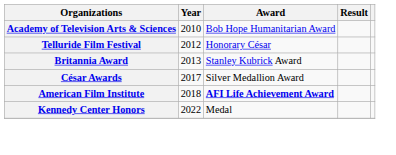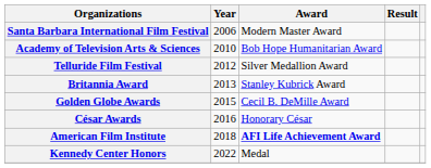 <table class= "wikitable plainrowheaders sortable">
 <tr>
 <th>Organizations</th>
 <th scope="col">Year</th>
 <th scope="col">Award</th>
 <th scope="col">Result</th>
 <th scope="col" class="unsortable"></th>
+</tr>
+<tr>
+<th scope="row" rowspan="1"><a href='#'>Santa Barbara International Film Festival</a></th>
+<td style="text-align:center;">2006</td>
+<td>Modern Master Award</td>
+<td></td>
+<td style="text-align:center;"></td>
 </tr>
 <tr>
 <th scope="row" rowspan="1"><a href='#'>Academy of Television Arts & Sciences</a></th>
 <td style="text-align:center;">2010</td>
 <td><a href='#'>Bob Hope Humanitarian Award</a></td>
 <td></td>
 <td style="text-align:center;"></td>
 </tr>
 <tr>
 <th scope="row" rowspan="1"><a href='#'>Telluride Film Festival</a></th>
 <td style="text-align:center;">2012</td>
-<td><a href='#'>Honorary César</a></td>
+<td>Silver Medallion Award</td>
 <td></td>
 <td></td>
 </tr>
 <tr>
 <th scope="row" rowspan="1"><a href='#'>Britannia Award</a></th>
 <td style="text-align:center;">2013</td>
 <td><a href='#'>Stanley Kubrick</a> Award</td>
 <td></td>
 <td style="text-align:center;"></td>
 </tr>
 <tr>
+<th scope="row" rowspan="1"><a href='#'>Golden Globe Awards</a></th>
+<td style="text-align:center;">2015</td>
+<td><a href='#'>Cecil B. DeMille Award</a></td>
+<td></td>
+<td style="text-align:center;"></td>
+</tr>
+<tr>
 <th scope="row" rowspan="1"><a href='#'>César Awards</a></th>
-<td style="text-align:center;">2017</td>
-<td>Silver Medallion Award</td>
+<td style="text-align:center;">2016</td>
+<td><a href='#'>Honorary César</a></td>
 <td></td>
 <td style="text-align:center;"></td>
 </tr>
 <tr>
 <th scope="row" rowspan="1"><a href='#'>American Film Institute</a></th>
 <td style="text-align:center;">2018</td>
 <td><strong><a href='#'>AFI Life Achievement Award</a></strong></td>
 <td></td>
 <td style="text-align:center;"></td>
 </tr>
 <tr>
 <th scope="row" rowspan="1"><a href='#'>Kennedy Center Honors</a></th>
 <td style="text-align:center;">2022</td>
 <td>Medal</td>
 <td></td>
 <td style="text-align:center;"></td>
 </tr>
 <tr>
 </tr>
 </table>
